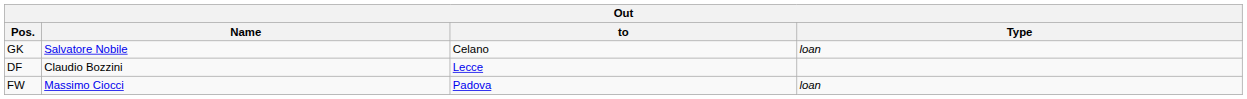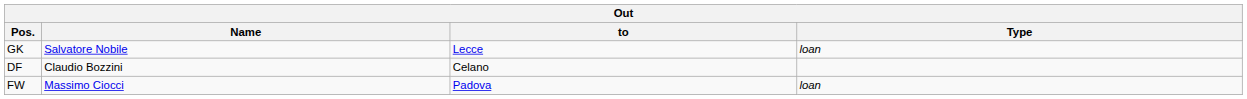 <table class="wikitable" style="font-size:90%;width:99%;">
 <tr>
 <th colspan="4">Out</th>
 </tr>
 <tr>
 <th width=3%>Pos.</th>
 <th width=33%>Name</th>
 <th width=28%>to</th>
 <th width=36%>Type</th>
 </tr>
 <tr>
 <td>GK</td>
 <td><a href='#'>Salvatore Nobile</a></td>
-<td>Celano</td>
+<td><a href='#'>Lecce</a></td>
 <td><em>loan</em></td>
 </tr>
 <tr>
 <td>DF</td>
 <td>Claudio Bozzini</td>
-<td><a href='#'>Lecce</a></td>
+<td>Celano</td>
 <td></td>
 </tr>
 <tr>
 <td>FW</td>
 <td><a href='#'>Massimo Ciocci</a></td>
 <td><a href='#'>Padova</a></td>
 <td><em>loan</em></td>
 </tr>
 </table>
